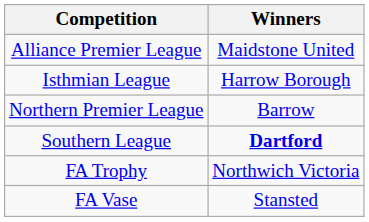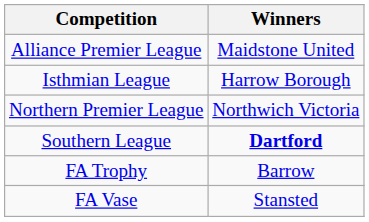 <table class="wikitable" style="text-align:center;">
 <tr>
 <th>Competition</th>
 <th>Winners</th>
 </tr>
 <tr>
 <td><a href='#'>Alliance Premier League</a></td>
 <td><a href='#'>Maidstone United</a></td>
 </tr>
 <tr>
 <td><a href='#'>Isthmian League</a></td>
 <td><a href='#'>Harrow Borough</a></td>
 </tr>
 <tr>
 <td><a href='#'>Northern Premier League</a></td>
-<td><a href='#'>Barrow</a></td>
+<td><a href='#'>Northwich Victoria</a></td>
 </tr>
 <tr>
 <td><a href='#'>Southern League</a></td>
 <td><strong><a href='#'>Dartford</a></strong></td>
 </tr>
 <tr>
 <td><a href='#'>FA Trophy</a></td>
-<td><a href='#'>Northwich Victoria</a></td>
+<td><a href='#'>Barrow</a></td>
 </tr>
 <tr>
 <td><a href='#'>FA Vase</a></td>
 <td><a href='#'>Stansted</a></td>
 </tr>
 </table>
